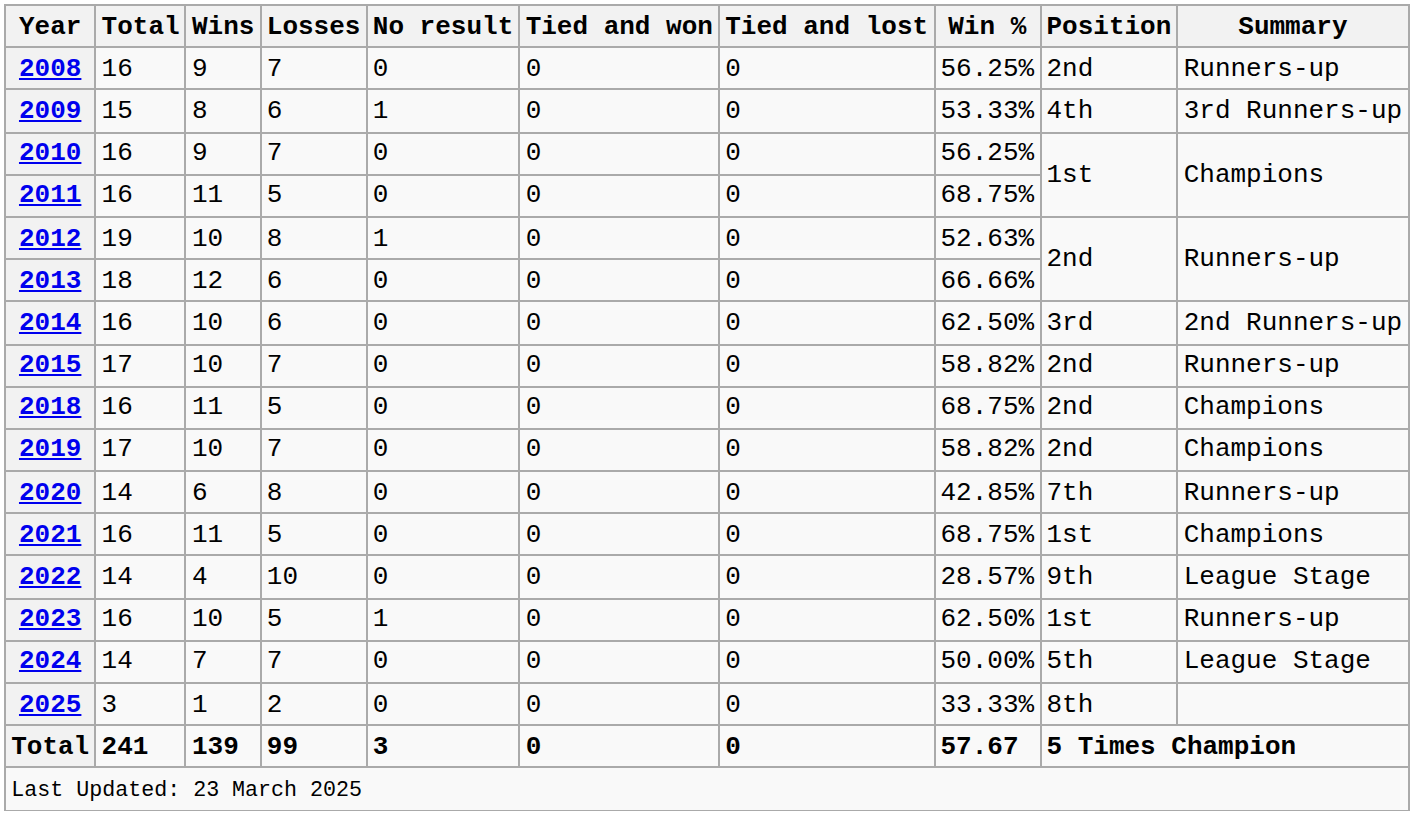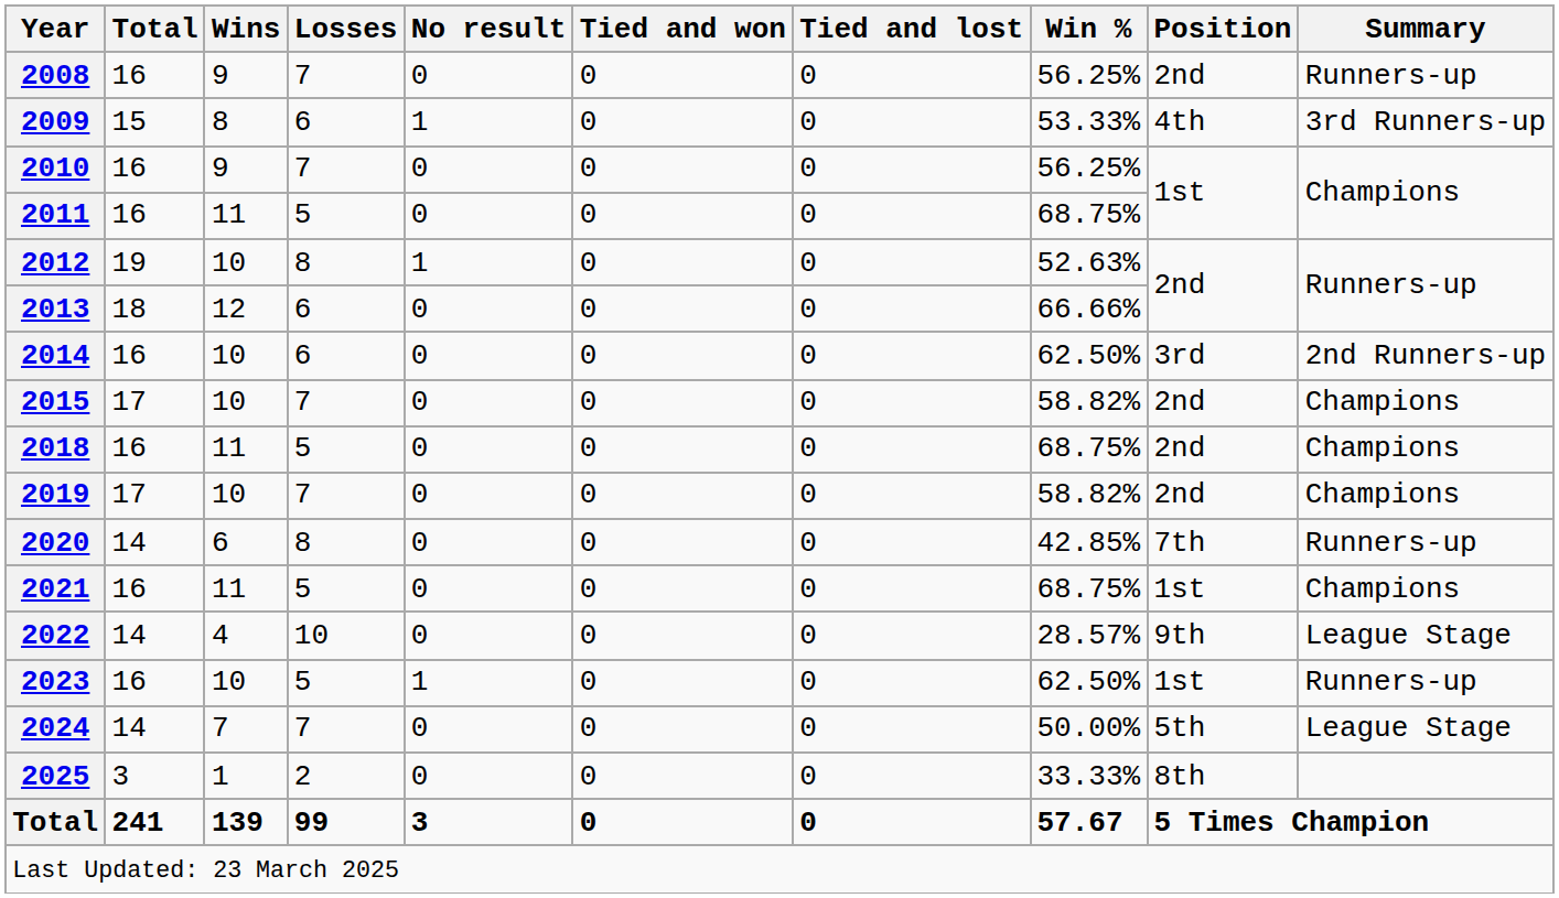 <table class="wikitable">
 <tr>
 <th>Year</th>
 <th>Total</th>
 <th>Wins</th>
 <th>Losses</th>
 <th>No result</th>
 <th>Tied and won</th>
 <th>Tied and lost</th>
 <th>Win %</th>
 <th>Position</th>
 <th>Summary</th>
 </tr>
 <tr>
 <th><a href='#'>2008</a></th>
 <td>16</td>
 <td>9</td>
 <td>7</td>
 <td>0</td>
 <td>0</td>
 <td>0</td>
 <td>56.25%</td>
 <td>2nd</td>
 <td>Runners-up</td>
 </tr>
 <tr>
 <th><a href='#'>2009</a></th>
 <td>15</td>
 <td>8</td>
 <td>6</td>
 <td>1</td>
 <td>0</td>
 <td>0</td>
 <td>53.33%</td>
 <td>4th</td>
 <td>3rd Runners-up</td>
 </tr>
 <tr>
 <th><a href='#'>2010</a></th>
 <td>16</td>
 <td>9</td>
 <td>7</td>
 <td>0</td>
 <td>0</td>
 <td>0</td>
 <td>56.25%</td>
 <td rowspan=2>1st</td>
 <td rowspan=2>Champions</td>
 </tr>
 <tr>
 <th><a href='#'>2011</a></th>
 <td>16</td>
 <td>11</td>
 <td>5</td>
 <td>0</td>
 <td>0</td>
 <td>0</td>
 <td>68.75%</td>
 </tr>
 <tr>
 <th><a href='#'>2012</a></th>
 <td>19</td>
 <td>10</td>
 <td>8</td>
 <td>1</td>
 <td>0</td>
 <td>0</td>
 <td>52.63%</td>
 <td rowspan=2>2nd</td>
 <td rowspan=2>Runners-up</td>
 </tr>
 <tr>
 <th><a href='#'>2013</a></th>
 <td>18</td>
 <td>12</td>
 <td>6</td>
 <td>0</td>
 <td>0</td>
 <td>0</td>
 <td>66.66%</td>
 </tr>
 <tr>
 <th><a href='#'>2014</a></th>
 <td>16</td>
 <td>10</td>
 <td>6</td>
 <td>0</td>
 <td>0</td>
 <td>0</td>
 <td>62.50%</td>
 <td>3rd</td>
 <td>2nd Runners-up</td>
 </tr>
 <tr>
 <th><a href='#'>2015</a></th>
 <td>17</td>
 <td>10</td>
 <td>7</td>
 <td>0</td>
 <td>0</td>
 <td>0</td>
 <td>58.82%</td>
 <td>2nd</td>
-<td>Runners-up</td>
+<td>Champions</td>
 </tr>
 <tr>
 <th><a href='#'>2018</a></th>
 <td>16</td>
 <td>11</td>
 <td>5</td>
 <td>0</td>
 <td>0</td>
 <td>0</td>
 <td>68.75%</td>
 <td>2nd</td>
 <td>Champions</td>
 </tr>
 <tr>
 <th><a href='#'>2019</a></th>
 <td>17</td>
 <td>10</td>
 <td>7</td>
 <td>0</td>
 <td>0</td>
 <td>0</td>
 <td>58.82%</td>
 <td>2nd</td>
 <td>Champions</td>
 </tr>
 <tr>
 <th><a href='#'>2020</a></th>
 <td>14</td>
 <td>6</td>
 <td>8</td>
 <td>0</td>
 <td>0</td>
 <td>0</td>
 <td>42.85%</td>
 <td>7th</td>
 <td>Runners-up</td>
 </tr>
 <tr>
 <th><a href='#'>2021</a></th>
 <td>16</td>
 <td>11</td>
 <td>5</td>
 <td>0</td>
 <td>0</td>
 <td>0</td>
 <td>68.75%</td>
 <td>1st</td>
 <td>Champions</td>
 </tr>
 <tr>
 <th><a href='#'>2022</a></th>
 <td>14</td>
 <td>4</td>
 <td>10</td>
 <td>0</td>
 <td>0</td>
 <td>0</td>
 <td>28.57%</td>
 <td>9th</td>
 <td>League Stage</td>
 </tr>
 <tr>
 <th><a href='#'>2023</a></th>
 <td>16</td>
 <td>10</td>
 <td>5</td>
 <td>1</td>
 <td>0</td>
 <td>0</td>
 <td>62.50%</td>
 <td>1st</td>
 <td>Runners-up</td>
 </tr>
 <tr>
 <th><a href='#'>2024</a></th>
 <td>14</td>
 <td>7</td>
 <td>7</td>
 <td>0</td>
 <td>0</td>
 <td>0</td>
 <td>50.00%</td>
 <td>5th</td>
 <td>League Stage</td>
 </tr>
 <tr>
 <th><a href='#'>2025</a></th>
 <td>3</td>
 <td>1</td>
 <td>2</td>
 <td>0</td>
 <td>0</td>
 <td>0</td>
 <td>33.33%</td>
 <td>8th</td>
 <td></td>
 </tr>
 <tr class=sortbottom>
 <th>Total</th>
 <td><strong>241</strong></td>
 <td><strong>139</strong></td>
 <td><strong>99</strong></td>
 <td><strong>3</strong></td>
 <td><strong>0</strong></td>
 <td><strong>0</strong></td>
 <td><strong>57.67</strong></td>
 <td colspan=2><strong>5 Times Champion</strong></td>
 </tr>
 <tr>
 <td colspan=10><small>Last Updated: 23 March 2025</small></td>
 </tr>
 </table>
